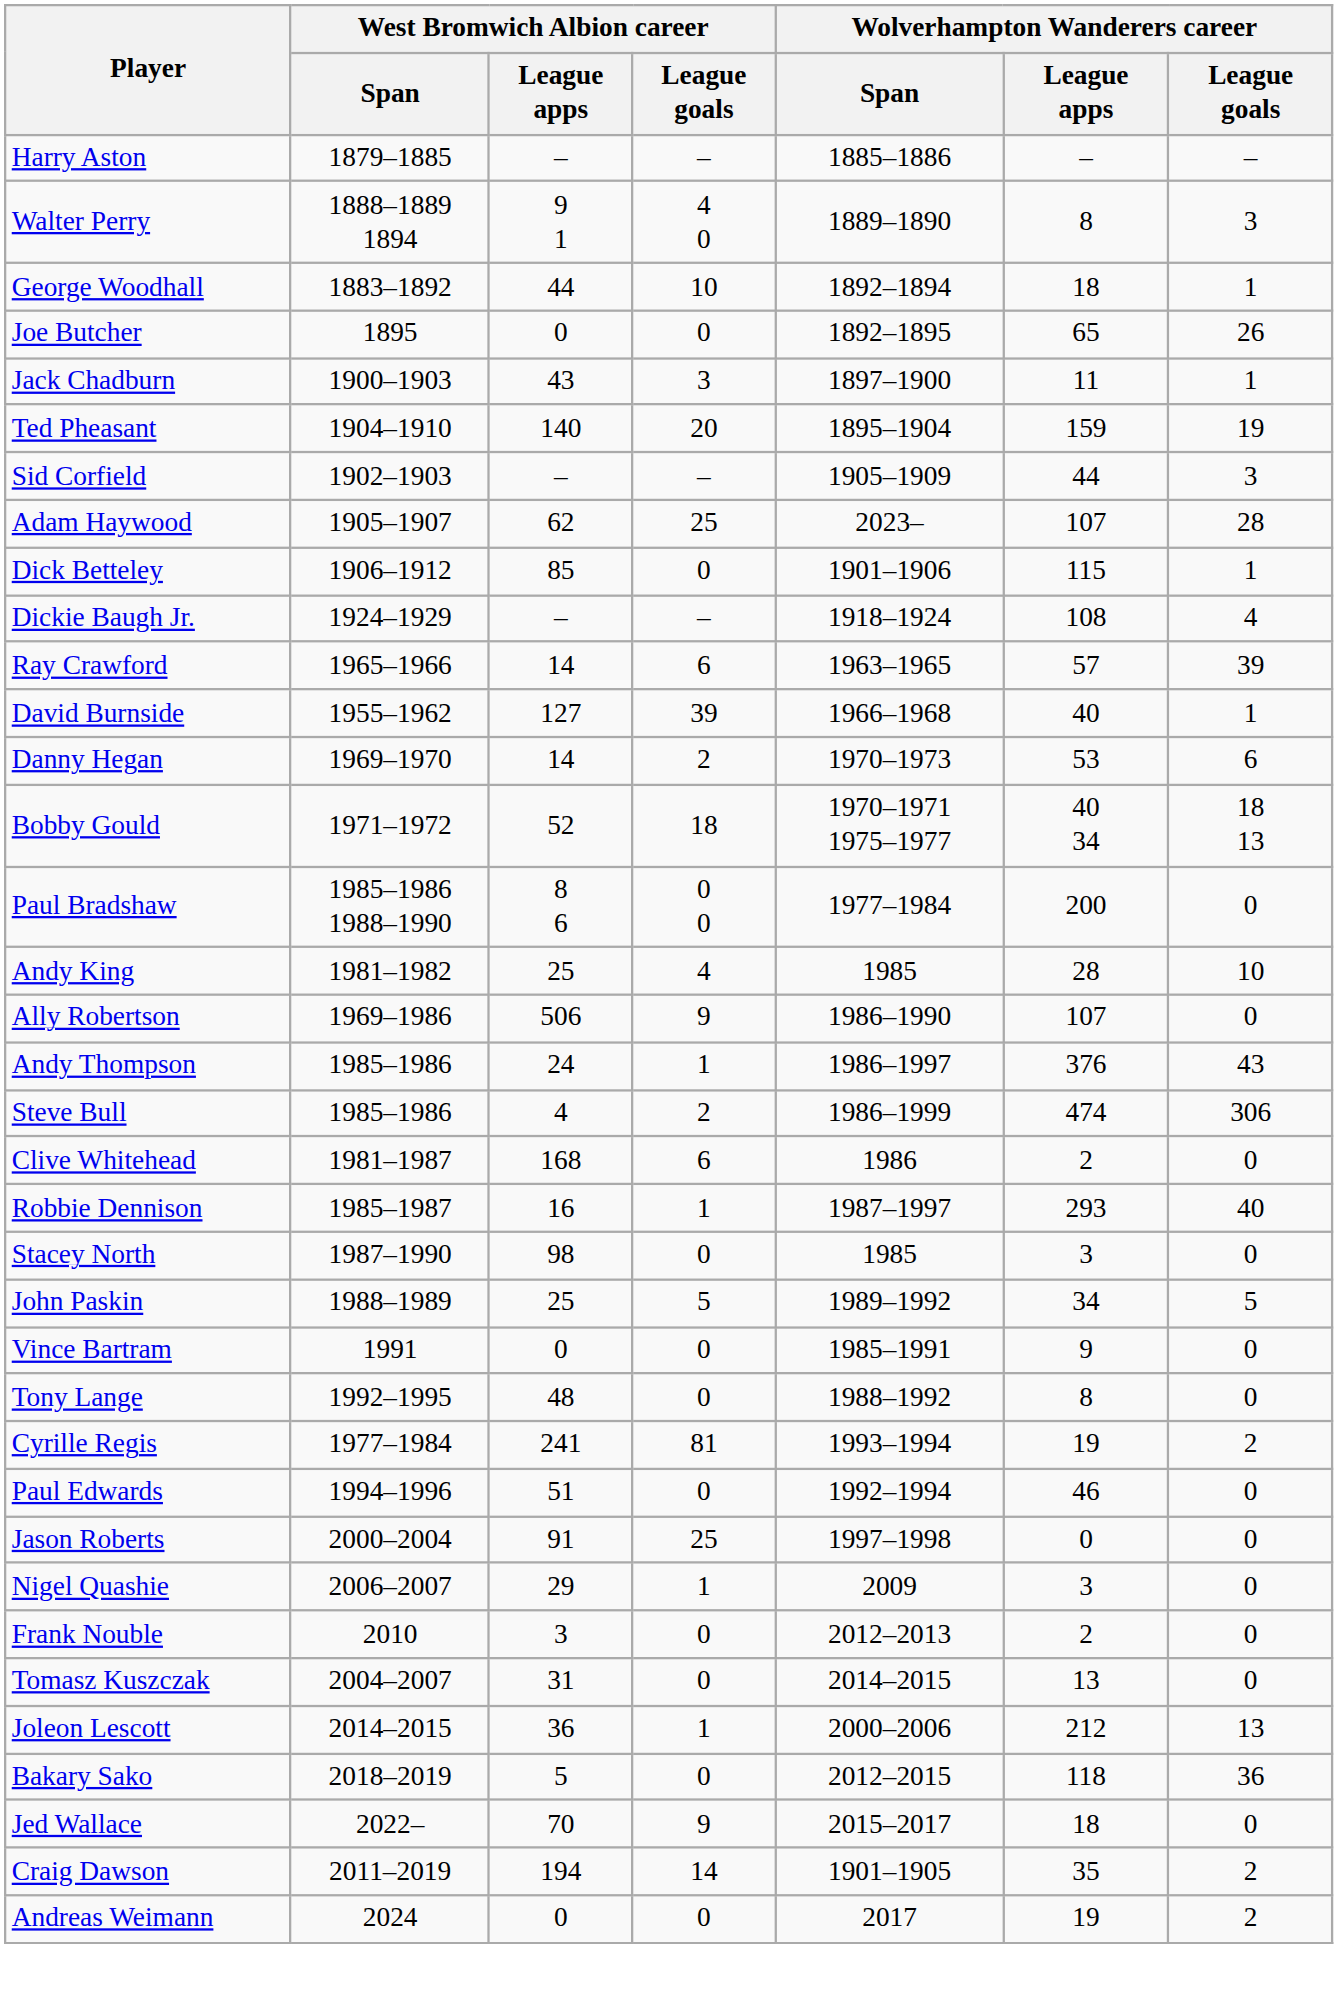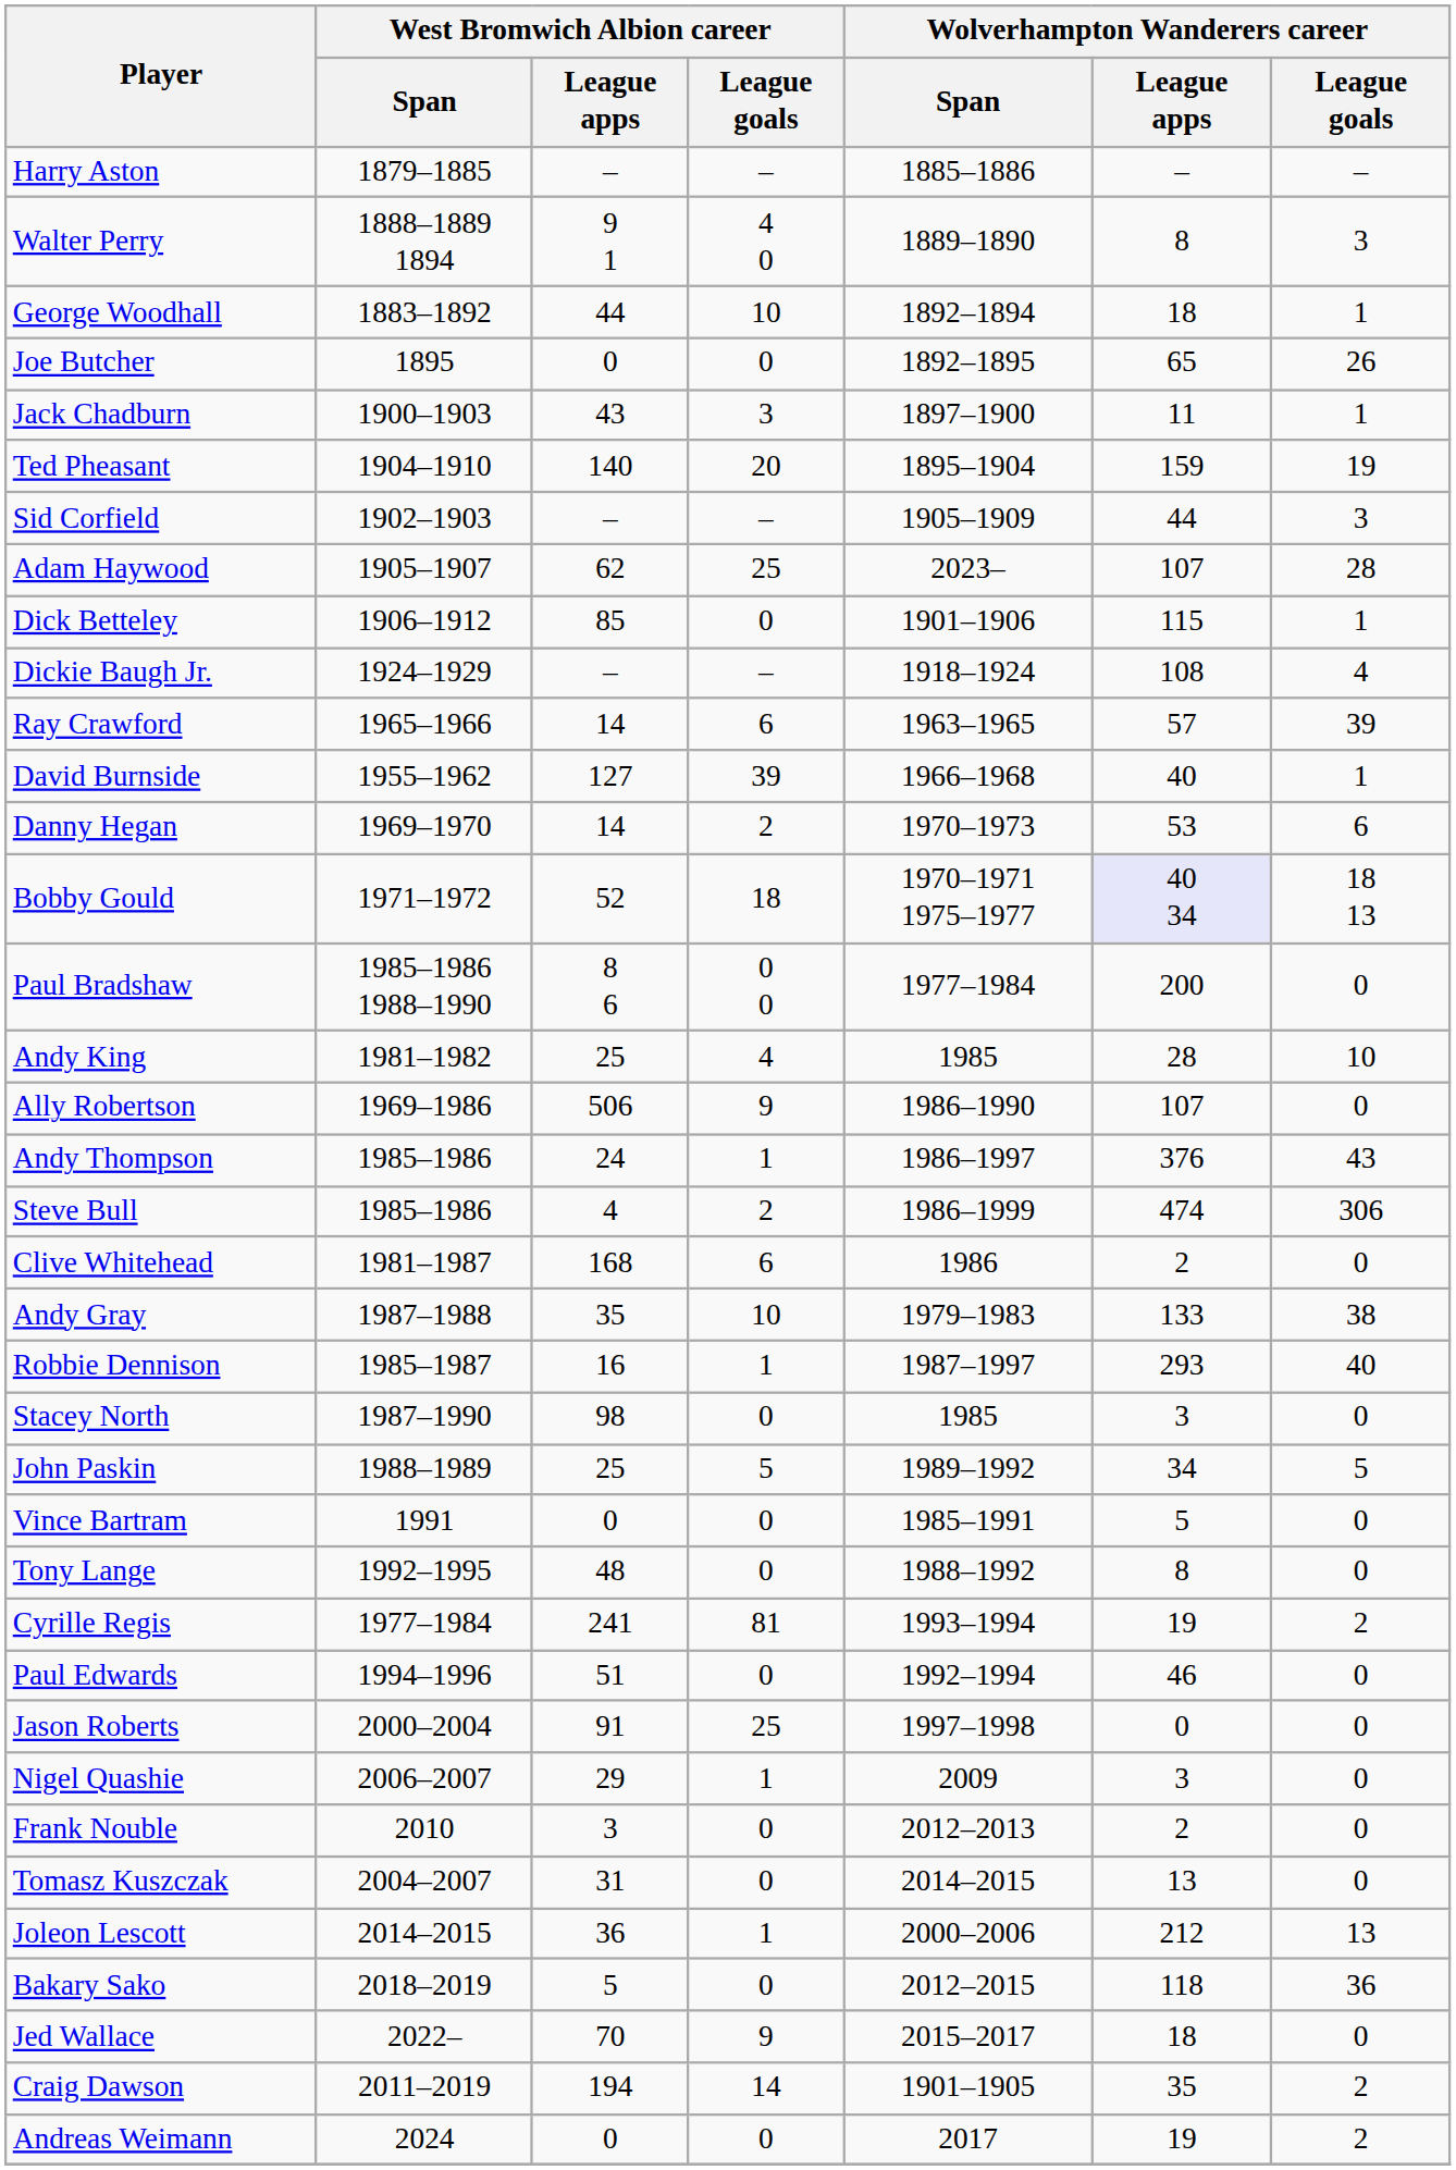 <table class="wikitable plainrowheaders" style="text-align: center; width: 66%; font-size: 12px">
 <tr>
 <th rowspan="2" scope="col">Player</th>
 <th colspan="3" scope="col">West Bromwich Albion career</th>
 <th colspan="3" scope="col">Wolverhampton Wanderers career</th>
 </tr>
 <tr>
 <th scope="col">Span</th>
 <th scope="col">League<br>apps</th>
 <th scope="col">League<br>goals</th>
 <th scope="col">Span</th>
 <th scope="col">League<br>apps</th>
 <th scope="col">League<br>goals</th>
 </tr>
 <tr>
 <td align="left"> <a href='#'>Harry Aston</a></td>
 <td>1879–1885</td>
 <td>–</td>
 <td>–</td>
 <td>1885–1886</td>
 <td>–</td>
 <td>–</td>
 </tr>
 <tr>
 <td align="left"> <a href='#'>Walter Perry</a></td>
 <td>1888–1889<br>1894</td>
 <td>9<br>1</td>
 <td>4<br>0</td>
 <td>1889–1890</td>
 <td>8</td>
 <td>3</td>
 </tr>
 <tr>
 <td align="left"> <a href='#'>George Woodhall</a></td>
 <td>1883–1892</td>
 <td>44</td>
 <td>10</td>
 <td>1892–1894</td>
 <td>18</td>
 <td>1</td>
 </tr>
 <tr>
 <td align="left"> <a href='#'>Joe Butcher</a></td>
 <td>1895</td>
 <td>0</td>
 <td>0</td>
 <td>1892–1895</td>
 <td>65</td>
 <td>26</td>
 </tr>
 <tr>
 <td align="left"> <a href='#'>Jack Chadburn</a></td>
 <td>1900–1903</td>
 <td>43</td>
 <td>3</td>
 <td>1897–1900</td>
 <td>11</td>
 <td>1</td>
 </tr>
 <tr>
 <td align="left"> <a href='#'>Ted Pheasant</a></td>
 <td>1904–1910</td>
 <td>140</td>
 <td>20</td>
 <td>1895–1904</td>
 <td>159</td>
 <td>19</td>
 </tr>
 <tr>
 <td align="left"> <a href='#'>Sid Corfield</a></td>
 <td>1902–1903</td>
 <td>–</td>
 <td>–</td>
 <td>1905–1909</td>
 <td>44</td>
 <td>3</td>
 </tr>
 <tr>
 <td align="left"> <a href='#'>Adam Haywood</a></td>
 <td>1905–1907</td>
 <td>62</td>
 <td>25</td>
 <td>2023–</td>
 <td>107</td>
 <td>28</td>
 </tr>
 <tr>
 <td align="left"> <a href='#'>Dick Betteley</a></td>
 <td>1906–1912</td>
 <td>85</td>
 <td>0</td>
 <td>1901–1906</td>
 <td>115</td>
 <td>1</td>
 </tr>
 <tr>
 <td align="left"> <a href='#'>Dickie Baugh Jr.</a></td>
 <td>1924–1929</td>
 <td>–</td>
 <td>–</td>
 <td>1918–1924</td>
 <td>108</td>
 <td>4</td>
 </tr>
 <tr>
 <td align="left"> <a href='#'>Ray Crawford</a></td>
 <td>1965–1966</td>
 <td>14</td>
 <td>6</td>
 <td>1963–1965</td>
 <td>57</td>
 <td>39</td>
 </tr>
 <tr>
 <td align="left"> <a href='#'>David Burnside</a></td>
 <td>1955–1962</td>
 <td>127</td>
 <td>39</td>
 <td>1966–1968</td>
 <td>40</td>
 <td>1</td>
 </tr>
 <tr>
 <td align="left"> <a href='#'>Danny Hegan</a></td>
 <td>1969–1970</td>
 <td>14</td>
 <td>2</td>
 <td>1970–1973</td>
 <td>53</td>
 <td>6</td>
 </tr>
 <tr>
 <td align="left"> <a href='#'>Bobby Gould</a></td>
 <td>1971–1972</td>
 <td>52</td>
 <td>18</td>
 <td>1970–1971<br>1975–1977</td>
-<td>40<br>34</td>
+<td style="background: lavender;">40<br>34</td>
 <td>18<br>13</td>
 </tr>
 <tr>
 <td align="left"> <a href='#'>Paul Bradshaw</a></td>
 <td>1985–1986<br>1988–1990</td>
 <td>8<br>6</td>
 <td>0<br>0</td>
 <td>1977–1984</td>
 <td>200</td>
 <td>0</td>
 </tr>
 <tr>
 <td align="left"> <a href='#'>Andy King</a></td>
 <td>1981–1982</td>
 <td>25</td>
 <td>4</td>
 <td>1985</td>
 <td>28</td>
 <td>10</td>
 </tr>
 <tr>
 <td align="left"> <a href='#'>Ally Robertson</a></td>
 <td>1969–1986</td>
 <td>506</td>
 <td>9</td>
 <td>1986–1990</td>
 <td>107</td>
 <td>0</td>
 </tr>
 <tr>
 <td align="left"> <a href='#'>Andy Thompson</a></td>
 <td>1985–1986</td>
 <td>24</td>
 <td>1</td>
 <td>1986–1997</td>
 <td>376</td>
 <td>43</td>
 </tr>
 <tr>
 <td align="left"> <a href='#'>Steve Bull</a></td>
 <td>1985–1986</td>
 <td>4</td>
 <td>2</td>
 <td>1986–1999</td>
 <td>474</td>
 <td>306</td>
 </tr>
 <tr>
 <td align="left"> <a href='#'>Clive Whitehead</a></td>
 <td>1981–1987</td>
 <td>168</td>
 <td>6</td>
 <td>1986</td>
 <td>2</td>
 <td>0</td>
 </tr>
 <tr>
+<td align="left"> <a href='#'>Andy Gray</a></td>
+<td>1987–1988</td>
+<td>35</td>
+<td>10</td>
+<td>1979–1983</td>
+<td>133</td>
+<td>38</td>
+</tr>
+<tr>
 <td align="left"> <a href='#'>Robbie Dennison</a></td>
 <td>1985–1987</td>
 <td>16</td>
 <td>1</td>
 <td>1987–1997</td>
 <td>293</td>
 <td>40</td>
 </tr>
 <tr>
 <td align="left"> <a href='#'>Stacey North</a></td>
 <td>1987–1990</td>
 <td>98</td>
 <td>0</td>
 <td>1985</td>
 <td>3</td>
 <td>0</td>
 </tr>
 <tr>
 <td align="left"> <a href='#'>John Paskin</a></td>
 <td>1988–1989</td>
 <td>25</td>
 <td>5</td>
 <td>1989–1992</td>
 <td>34</td>
 <td>5</td>
 </tr>
 <tr>
 <td align="left"> <a href='#'>Vince Bartram</a></td>
 <td>1991</td>
 <td>0</td>
 <td>0</td>
 <td>1985–1991</td>
-<td>9</td>
+<td>5</td>
 <td>0</td>
 </tr>
 <tr>
 <td align="left"> <a href='#'>Tony Lange</a></td>
 <td>1992–1995</td>
 <td>48</td>
 <td>0</td>
 <td>1988–1992</td>
 <td>8</td>
 <td>0</td>
 </tr>
 <tr>
 <td align="left"> <a href='#'>Cyrille Regis</a></td>
 <td>1977–1984</td>
 <td>241</td>
 <td>81</td>
 <td>1993–1994</td>
 <td>19</td>
 <td>2</td>
 </tr>
 <tr>
 <td align="left"> <a href='#'>Paul Edwards</a></td>
 <td>1994–1996</td>
 <td>51</td>
 <td>0</td>
 <td>1992–1994</td>
 <td>46</td>
 <td>0</td>
 </tr>
 <tr>
 <td align="left"> <a href='#'>Jason Roberts</a></td>
 <td>2000–2004</td>
 <td>91</td>
 <td>25</td>
 <td>1997–1998</td>
 <td>0</td>
 <td>0</td>
 </tr>
 <tr>
 <td align="left"> <a href='#'>Nigel Quashie</a></td>
 <td>2006–2007</td>
 <td>29</td>
 <td>1</td>
 <td>2009</td>
 <td>3</td>
 <td>0</td>
 </tr>
 <tr>
 <td align="left"> <a href='#'>Frank Nouble</a></td>
 <td>2010</td>
 <td>3</td>
 <td>0</td>
 <td>2012–2013</td>
 <td>2</td>
 <td>0</td>
 </tr>
 <tr>
 <td align="left"> <a href='#'>Tomasz Kuszczak</a></td>
 <td>2004–2007</td>
 <td>31</td>
 <td>0</td>
 <td>2014–2015</td>
 <td>13</td>
 <td>0</td>
 </tr>
 <tr>
 <td align="left"> <a href='#'>Joleon Lescott</a></td>
 <td>2014–2015</td>
 <td>36</td>
 <td>1</td>
 <td>2000–2006</td>
 <td>212</td>
 <td>13</td>
 </tr>
 <tr>
 <td align="left"> <a href='#'>Bakary Sako</a></td>
 <td>2018–2019</td>
 <td>5</td>
 <td>0</td>
 <td>2012–2015</td>
 <td>118</td>
 <td>36</td>
 </tr>
 <tr>
 <td align="left"> <a href='#'>Jed Wallace</a></td>
 <td>2022–</td>
 <td>70</td>
 <td>9</td>
 <td>2015–2017</td>
 <td>18</td>
 <td>0</td>
 </tr>
 <tr>
 <td align="left"> <a href='#'>Craig Dawson</a></td>
 <td>2011–2019</td>
 <td>194</td>
 <td>14</td>
 <td>1901–1905</td>
 <td>35</td>
 <td>2</td>
 </tr>
 <tr>
 <td align="left"> <a href='#'>Andreas Weimann</a></td>
 <td>2024</td>
 <td>0</td>
 <td>0</td>
 <td>2017</td>
 <td>19</td>
 <td>2</td>
 </tr>
 <tr>
 </tr>
 </table>
